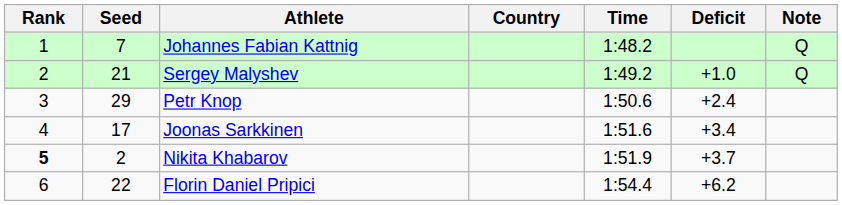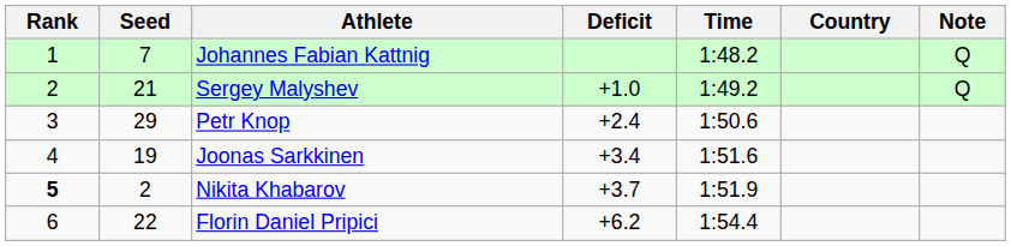 <table class="wikitable sortable" style="text-align:center" width=60%>
 <tr>
 <th>Rank</th>
 <th>Seed</th>
 <th>Athlete</th>
+<th data-sort-type=number>Deficit</th>
+<th>Time</th>
 <th>Country</th>
-<th>Time</th>
-<th data-sort-type=number>Deficit</th>
 <th>Note</th>
 </tr>
 <tr bgcolor=ccffcc>
 <td>1</td>
 <td>7</td>
 <td align=left><a href='#'>Johannes Fabian Kattnig</a></td>
+<td></td>
+<td>1:48.2</td>
 <td align=left></td>
-<td>1:48.2</td>
-<td></td>
 <td>Q</td>
 </tr>
 <tr bgcolor=ccffcc>
 <td>2</td>
 <td>21</td>
 <td align=left><a href='#'>Sergey Malyshev</a></td>
+<td>+1.0</td>
+<td>1:49.2</td>
 <td align=left></td>
-<td>1:49.2</td>
-<td>+1.0</td>
 <td>Q</td>
 </tr>
 <tr>
 <td>3</td>
 <td>29</td>
 <td align=left><a href='#'>Petr Knop</a></td>
+<td>+2.4</td>
+<td>1:50.6</td>
 <td align=left></td>
-<td>1:50.6</td>
-<td>+2.4</td>
 <td></td>
 </tr>
 <tr>
 <td>4</td>
-<td>17</td>
+<td>19</td>
 <td align=left><a href='#'>Joonas Sarkkinen</a></td>
+<td>+3.4</td>
+<td>1:51.6</td>
 <td align=left></td>
-<td>1:51.6</td>
-<td>+3.4</td>
 <td></td>
 </tr>
 <tr>
 <td><strong>5</strong></td>
 <td>2</td>
 <td align=left><a href='#'>Nikita Khabarov</a></td>
+<td>+3.7</td>
+<td>1:51.9</td>
 <td align=left></td>
-<td>1:51.9</td>
-<td>+3.7</td>
 <td></td>
 </tr>
 <tr>
 <td>6</td>
 <td>22</td>
 <td align=left><a href='#'>Florin Daniel Pripici</a></td>
+<td>+6.2</td>
+<td>1:54.4</td>
 <td align=left></td>
-<td>1:54.4</td>
-<td>+6.2</td>
 <td></td>
 </tr>
 </table>
